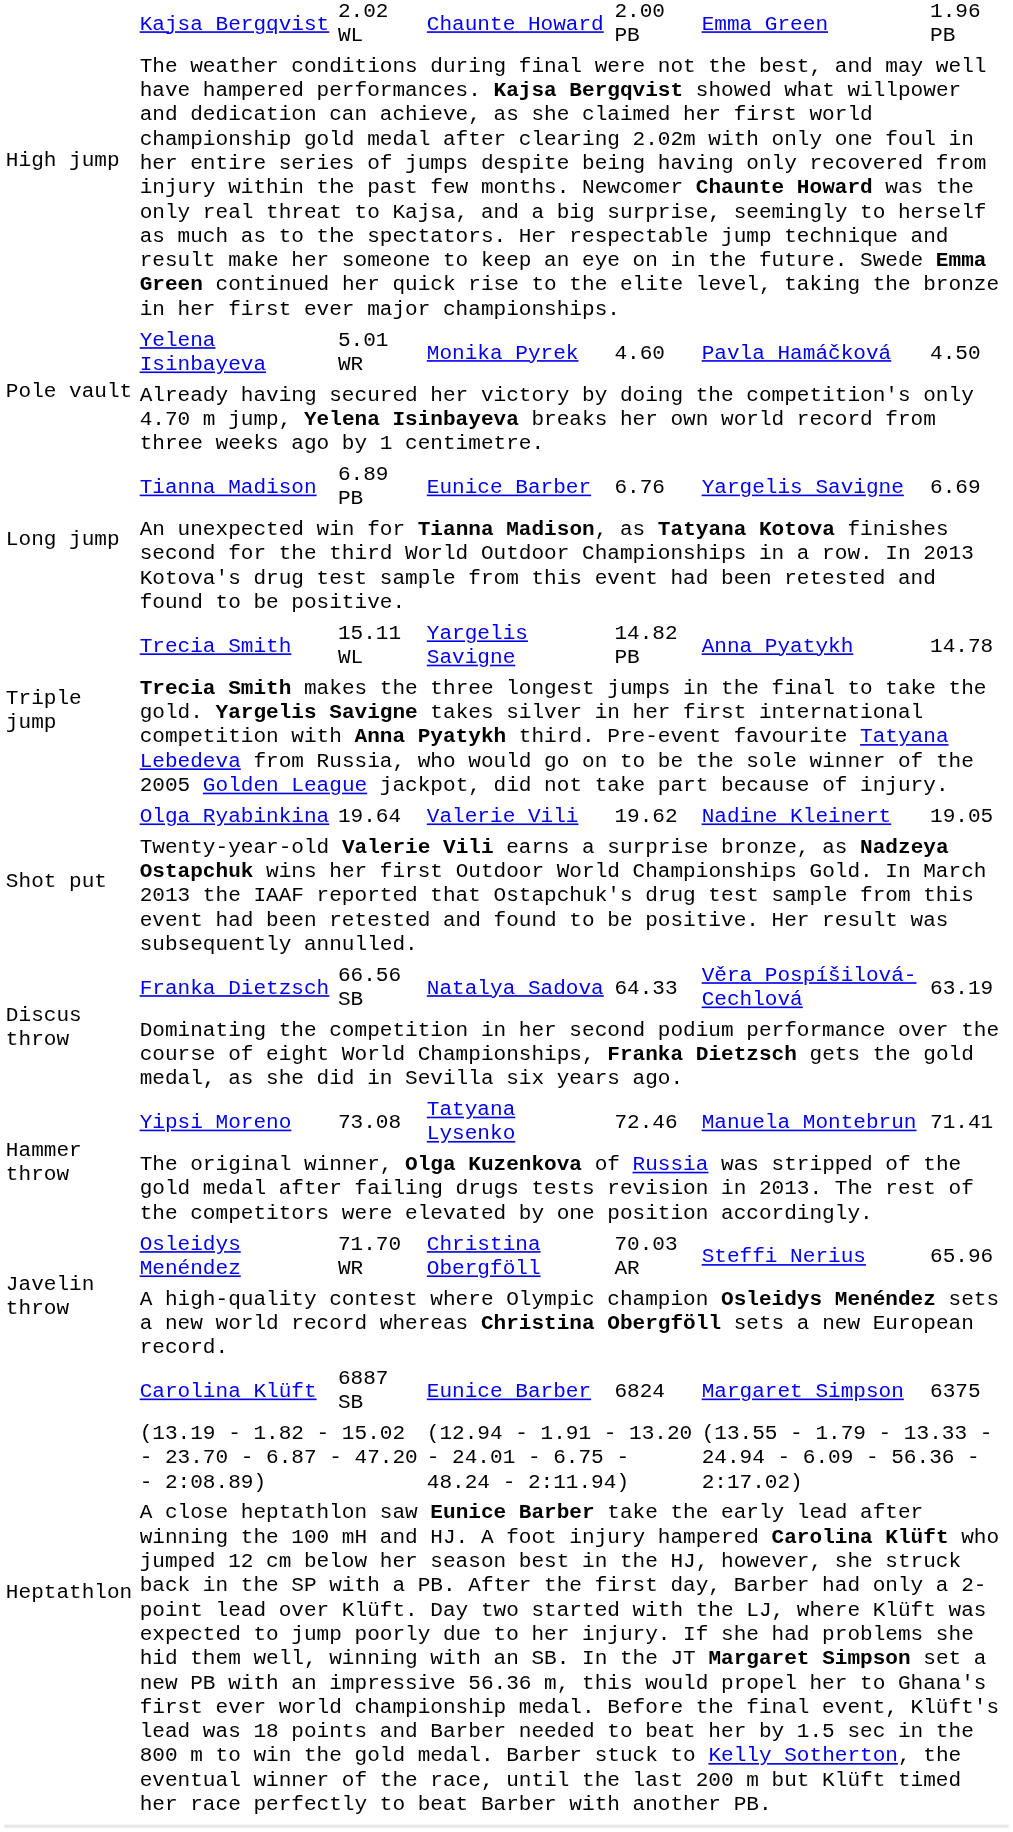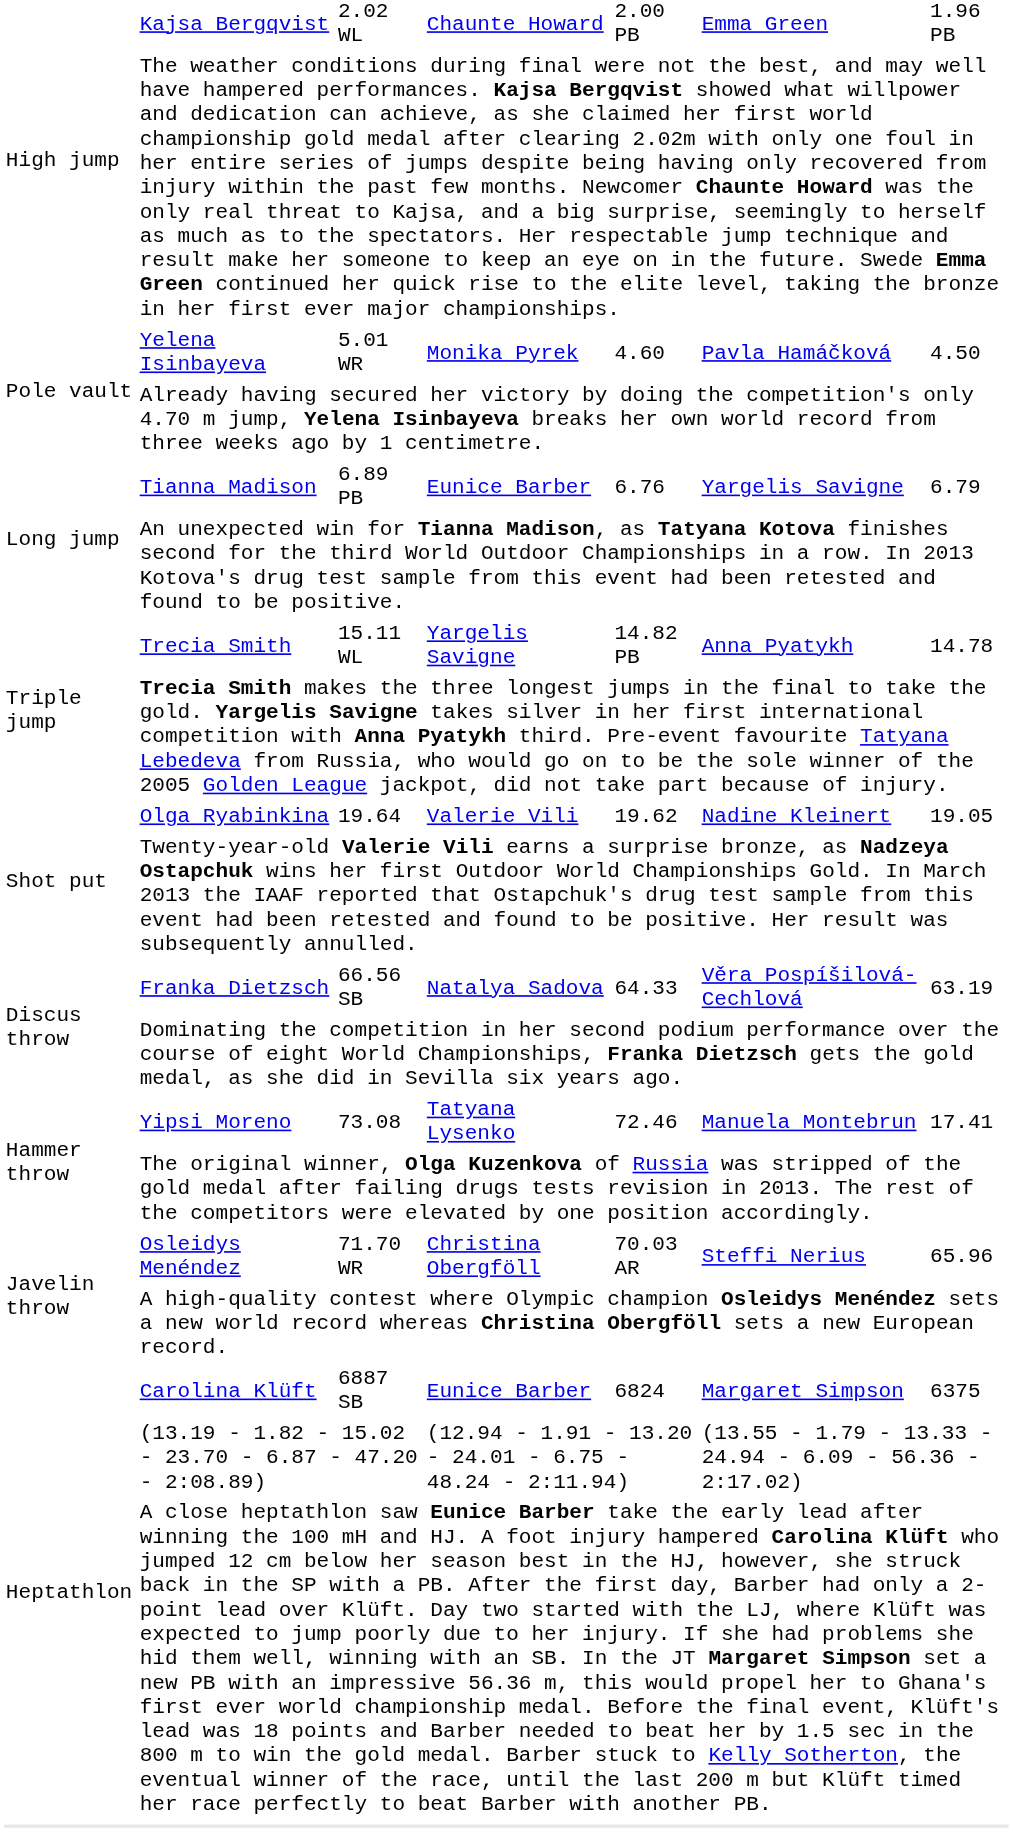 <table>
 <tr>
 <td rowspan=2>High jump<br></td>
 <td><a href='#'>Kajsa Bergqvist</a><br></td>
 <td>2.02<br>WL</td>
 <td><a href='#'>Chaunte Howard</a><br></td>
 <td>2.00<br>PB</td>
 <td><a href='#'>Emma Green</a><br></td>
 <td>1.96<br>PB</td>
 </tr>
 <tr>
 <td colspan=6>The weather conditions during final were not the best, and may well have hampered performances. <strong>Kajsa Bergqvist</strong> showed what willpower and dedication can achieve, as she claimed her first world championship gold medal after clearing 2.02m with only one foul in her entire series of jumps despite being having only recovered from injury within the past few months. Newcomer <strong>Chaunte Howard</strong> was the only real threat to Kajsa, and a big surprise, seemingly to herself as much as to the spectators. Her respectable jump technique and result make her someone to keep an eye on in the future. Swede <strong>Emma Green</strong> continued her quick rise to the elite level, taking the bronze in her first ever major championships.</td>
 </tr>
 <tr>
 <td rowspan=2>Pole vault<br></td>
 <td><a href='#'>Yelena Isinbayeva</a><br></td>
 <td>5.01<br>WR</td>
 <td><a href='#'>Monika Pyrek</a><br></td>
 <td>4.60</td>
 <td><a href='#'>Pavla Hamáčková</a><br></td>
 <td>4.50</td>
 </tr>
 <tr>
 <td colspan=6>Already having secured her victory by doing the competition's only 4.70 m jump, <strong>Yelena Isinbayeva</strong> breaks her own world record from three weeks ago by 1 centimetre.</td>
 </tr>
 <tr>
 <td rowspan=2>Long jump<br></td>
 <td><a href='#'>Tianna Madison</a><br></td>
 <td>6.89<br>PB</td>
 <td><a href='#'>Eunice Barber</a><br></td>
 <td>6.76</td>
 <td><a href='#'>Yargelis Savigne</a><br></td>
-<td>6.69</td>
+<td>6.79</td>
 </tr>
 <tr>
 <td colspan=6>An unexpected win for <strong>Tianna Madison</strong>, as <strong>Tatyana Kotova</strong> finishes second for the third World Outdoor Championships in a row. In 2013 Kotova's drug test sample from this event had been retested and found to be positive.</td>
 </tr>
 <tr>
 <td rowspan=2>Triple jump<br></td>
 <td><a href='#'>Trecia Smith</a><br></td>
 <td>15.11<br>WL</td>
 <td><a href='#'>Yargelis Savigne</a><br></td>
 <td>14.82<br>PB</td>
 <td><a href='#'>Anna Pyatykh</a><br></td>
 <td>14.78</td>
 </tr>
 <tr>
 <td colspan=6><strong>Trecia Smith</strong> makes the three longest jumps in the final to take the gold. <strong>Yargelis Savigne</strong> takes silver in her first international competition with <strong>Anna Pyatykh</strong> third. Pre-event favourite <a href='#'>Tatyana Lebedeva</a> from Russia, who would go on to be the sole winner of the 2005 <a href='#'>Golden League</a> jackpot, did not take part because of injury.</td>
 </tr>
 <tr>
 <td rowspan=2>Shot put<br></td>
 <td><a href='#'>Olga Ryabinkina</a><br></td>
 <td>19.64</td>
 <td><a href='#'>Valerie Vili</a><br></td>
 <td>19.62</td>
 <td><a href='#'>Nadine Kleinert</a><br></td>
 <td>19.05</td>
 </tr>
 <tr>
 <td colspan=6>Twenty-year-old <strong>Valerie Vili</strong> earns a surprise bronze, as <strong>Nadzeya Ostapchuk</strong> wins her first Outdoor World Championships Gold. In March 2013 the IAAF reported that Ostapchuk's drug test sample from this event had been retested and found to be positive. Her result was subsequently annulled.</td>
 </tr>
 <tr>
 <td rowspan=2>Discus throw<br></td>
 <td><a href='#'>Franka Dietzsch</a><br></td>
 <td>66.56<br>SB</td>
 <td><a href='#'>Natalya Sadova</a><br></td>
 <td>64.33</td>
 <td><a href='#'>Věra Pospíšilová-Cechlová</a><br></td>
 <td>63.19</td>
 </tr>
 <tr>
 <td colspan=6>Dominating the competition in her second podium performance over the course of eight World Championships, <strong>Franka Dietzsch</strong> gets the gold medal, as she did in Sevilla six years ago.</td>
 </tr>
 <tr>
 <td rowspan=2>Hammer throw<br></td>
 <td><a href='#'>Yipsi Moreno</a><br></td>
 <td>73.08</td>
 <td><a href='#'>Tatyana Lysenko</a><br></td>
 <td>72.46</td>
 <td><a href='#'>Manuela Montebrun</a><br></td>
-<td>71.41</td>
+<td>17.41</td>
 </tr>
 <tr>
 <td colspan=6>The original winner, <strong>Olga Kuzenkova</strong> of <a href='#'>Russia</a> was stripped of the gold medal after failing drugs tests revision in 2013. The rest of the competitors were elevated by one position accordingly.</td>
 </tr>
 <tr>
 <td rowspan=2>Javelin throw<br></td>
 <td><a href='#'>Osleidys Menéndez</a><br></td>
 <td>71.70<br>WR</td>
 <td><a href='#'>Christina Obergföll</a><br></td>
 <td>70.03<br>AR</td>
 <td><a href='#'>Steffi Nerius</a><br></td>
 <td>65.96</td>
 </tr>
 <tr>
 <td colspan=6>A high-quality contest where Olympic champion <strong>Osleidys Menéndez</strong> sets a new world record whereas <strong>Christina Obergföll</strong> sets a new European record.</td>
 </tr>
 <tr>
 <td rowspan=3>Heptathlon<br></td>
 <td><a href='#'>Carolina Klüft</a><br></td>
 <td>6887<br>SB</td>
 <td><a href='#'>Eunice Barber</a><br></td>
 <td>6824</td>
 <td><a href='#'>Margaret Simpson</a><br></td>
 <td>6375</td>
 </tr>
 <tr>
 <td colspan=2>(13.19 - 1.82 - 15.02 - 23.70 - 6.87 - 47.20 - 2:08.89)</td>
 <td colspan=2>(12.94 - 1.91 - 13.20 - 24.01 - 6.75 - 48.24 - 2:11.94)</td>
 <td colspan=2>(13.55 - 1.79 - 13.33 - 24.94 - 6.09 - 56.36 - 2:17.02)</td>
 </tr>
 <tr>
 <td colspan=6>A close heptathlon saw <strong>Eunice Barber</strong> take the early lead after winning the 100 mH and HJ. A foot injury hampered <strong>Carolina Klüft</strong> who jumped 12 cm below her season best in the HJ, however, she struck back in the SP with a PB. After the first day, Barber had only a 2-point lead over Klüft. Day two started with the LJ, where Klüft was expected to jump poorly due to her injury. If she had problems she hid them well, winning with an SB. In the JT <strong>Margaret Simpson</strong> set a new PB with an impressive 56.36 m, this would propel her to Ghana's first ever world championship medal. Before the final event, Klüft's lead was 18 points and Barber needed to beat her by 1.5 sec in the 800 m to win the gold medal. Barber stuck to <a href='#'>Kelly Sotherton</a>, the eventual winner of the race, until the last 200 m but Klüft timed her race perfectly to beat Barber with another PB.</td>
 </tr>
 <tr>
 </tr>
 <tr bgcolor= e8e8e8>
 <td colspan=7></td>
 </tr>
 </table>
